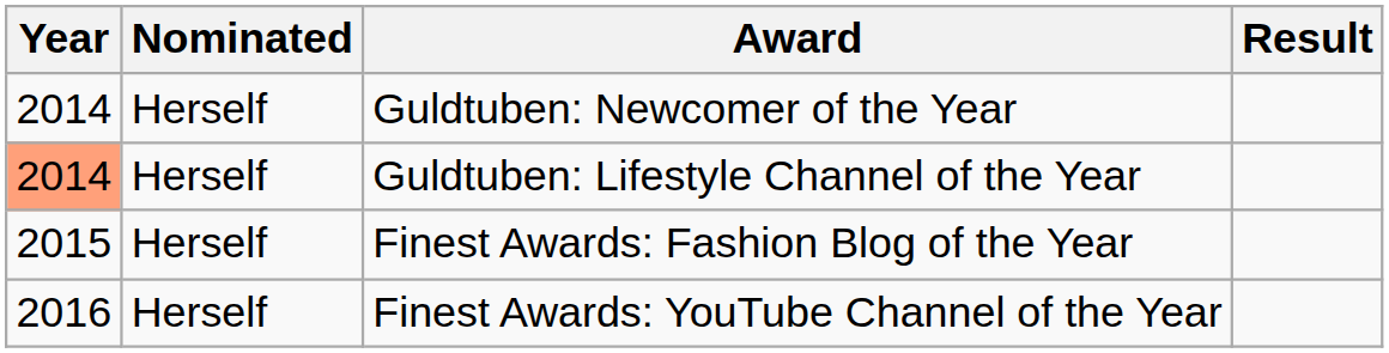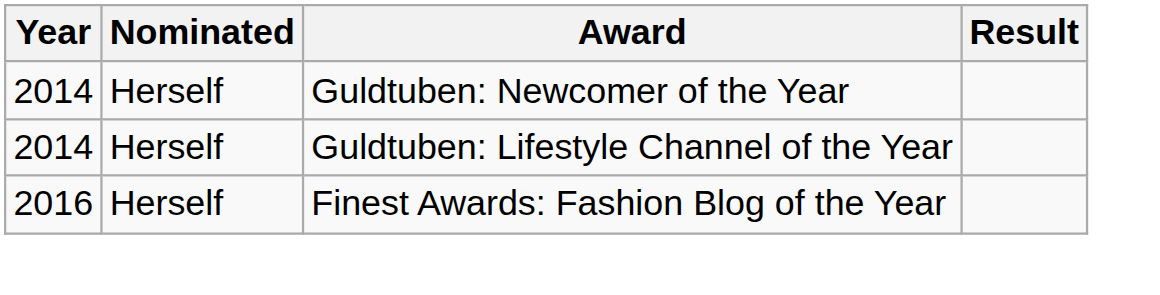 <table class="wikitable sortable">
 <tr>
 <th>Year</th>
 <th>Nominated</th>
 <th>Award</th>
 <th>Result</th>
 </tr>
 <tr>
 <td>2014</td>
 <td>Herself</td>
 <td>Guldtuben: Newcomer of the Year</td>
 <td></td>
 </tr>
 <tr>
-<td style="background: lightsalmon;">2014</td>
+<td>2014</td>
 <td>Herself</td>
 <td>Guldtuben: Lifestyle Channel of the Year</td>
 <td></td>
 </tr>
 <tr>
-<td>2015</td>
+<td>2016</td>
 <td>Herself</td>
 <td>Finest Awards: Fashion Blog of the Year</td>
 <td></td>
 </tr>
-<tr>
-<td>2016</td>
-<td>Herself</td>
-<td>Finest Awards: YouTube Channel of the Year</td>
-<td></td>
-</tr>
 </table>
